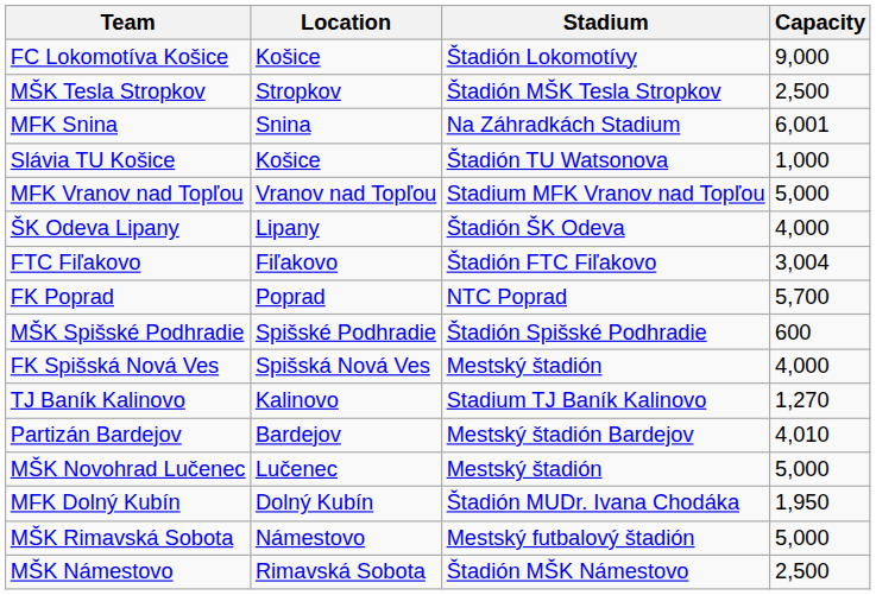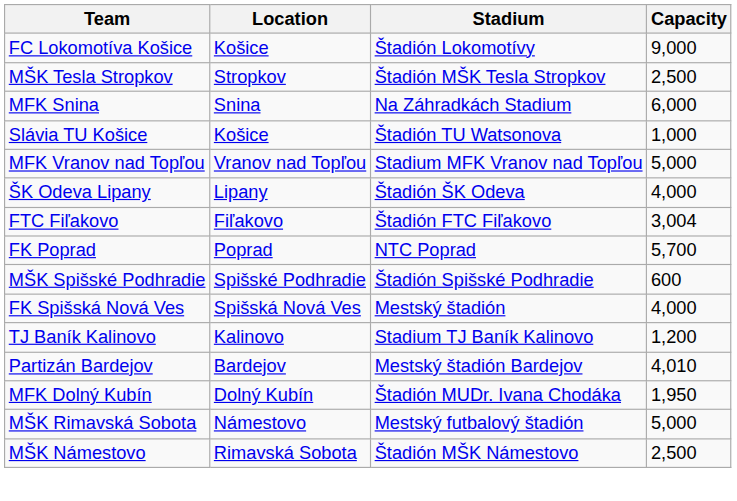 <table class="wikitable sortable" style="text-align:left;">
 <tr>
 <th>Team</th>
 <th>Location</th>
 <th>Stadium</th>
 <th>Capacity</th>
 </tr>
 <tr>
 <td><a href='#'>FC Lokomotíva Košice</a></td>
 <td><a href='#'>Košice</a> </td>
 <td><a href='#'>Štadión Lokomotívy</a></td>
 <td>9,000</td>
 </tr>
 <tr>
 <td><a href='#'>MŠK Tesla Stropkov</a></td>
 <td><a href='#'>Stropkov</a></td>
 <td><a href='#'>Štadión MŠK Tesla Stropkov</a></td>
 <td>2,500</td>
 </tr>
 <tr>
 <td><a href='#'>MFK Snina</a></td>
 <td><a href='#'>Snina</a></td>
 <td><a href='#'>Na Záhradkách Stadium</a></td>
-<td>6,001</td>
+<td>6,000</td>
 </tr>
 <tr>
 <td><a href='#'>Slávia TU Košice</a></td>
 <td><a href='#'>Košice</a> </td>
 <td><a href='#'>Štadión TU Watsonova</a></td>
 <td>1,000</td>
 </tr>
 <tr>
 <td><a href='#'>MFK Vranov nad Topľou</a></td>
 <td><a href='#'>Vranov nad Topľou</a></td>
 <td><a href='#'>Stadium MFK Vranov nad Topľou</a></td>
 <td>5,000</td>
 </tr>
 <tr>
 <td><a href='#'>ŠK Odeva Lipany</a></td>
 <td><a href='#'>Lipany</a></td>
 <td><a href='#'>Štadión ŠK Odeva</a></td>
 <td>4,000</td>
 </tr>
 <tr>
 <td><a href='#'>FTC Fiľakovo</a></td>
 <td><a href='#'>Fiľakovo</a></td>
 <td><a href='#'>Štadión FTC Fiľakovo</a></td>
 <td>3,004</td>
 </tr>
 <tr>
 <td><a href='#'>FK Poprad</a></td>
 <td><a href='#'>Poprad</a></td>
 <td><a href='#'>NTC Poprad</a></td>
 <td>5,700</td>
 </tr>
 <tr>
 <td><a href='#'>MŠK Spišské Podhradie</a></td>
 <td><a href='#'>Spišské Podhradie</a></td>
 <td><a href='#'>Štadión Spišské Podhradie</a></td>
 <td>600</td>
 </tr>
 <tr>
 <td><a href='#'>FK Spišská Nová Ves</a></td>
 <td><a href='#'>Spišská Nová Ves</a></td>
 <td><a href='#'>Mestský štadión</a></td>
 <td>4,000</td>
 </tr>
 <tr>
 <td><a href='#'>TJ Baník Kalinovo</a></td>
 <td><a href='#'>Kalinovo</a></td>
 <td><a href='#'>Stadium TJ Baník Kalinovo</a></td>
-<td>1,270</td>
+<td>1,200</td>
 </tr>
 <tr>
 <td><a href='#'>Partizán Bardejov</a></td>
 <td><a href='#'>Bardejov</a></td>
 <td><a href='#'>Mestský štadión Bardejov</a></td>
 <td>4,010</td>
-</tr>
-<tr>
-<td><a href='#'>MŠK Novohrad Lučenec</a></td>
-<td><a href='#'>Lučenec</a></td>
-<td><a href='#'>Mestský štadión</a></td>
-<td>5,000</td>
 </tr>
 <tr>
 <td><a href='#'>MFK Dolný Kubín</a></td>
 <td><a href='#'>Dolný Kubín</a></td>
 <td><a href='#'>Štadión MUDr. Ivana Chodáka</a></td>
 <td>1,950</td>
 </tr>
 <tr>
 <td><a href='#'>MŠK Rimavská Sobota</a></td>
 <td><a href='#'>Námestovo</a></td>
 <td><a href='#'>Mestský futbalový štadión</a></td>
 <td>5,000</td>
 </tr>
 <tr>
 <td><a href='#'>MŠK Námestovo</a></td>
 <td><a href='#'>Rimavská Sobota</a></td>
 <td><a href='#'>Štadión MŠK Námestovo</a></td>
 <td>2,500</td>
 </tr>
 </table>
